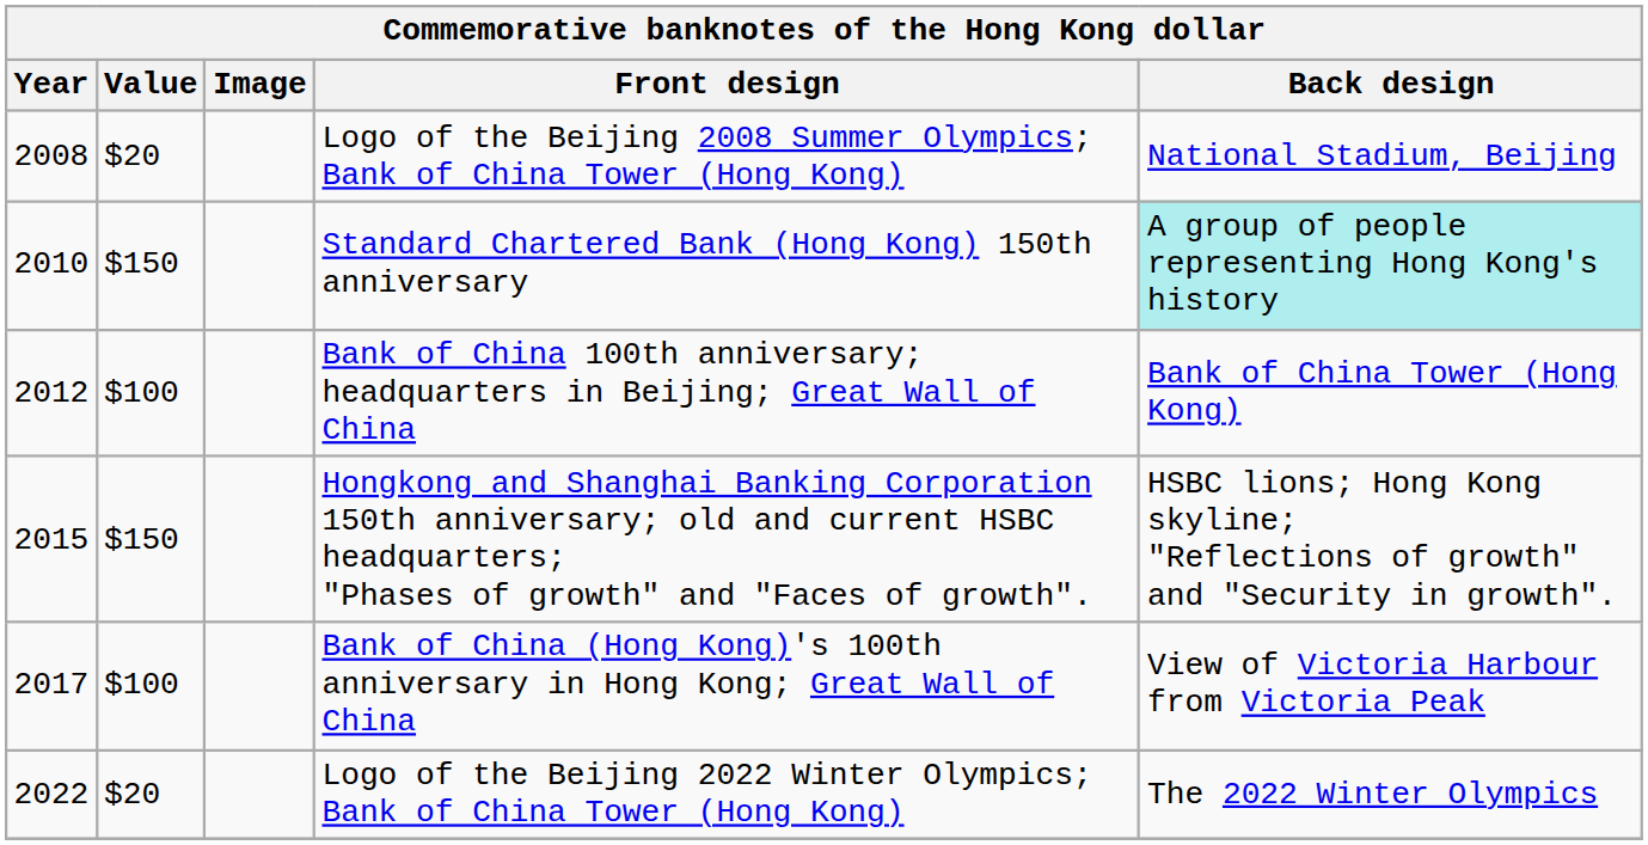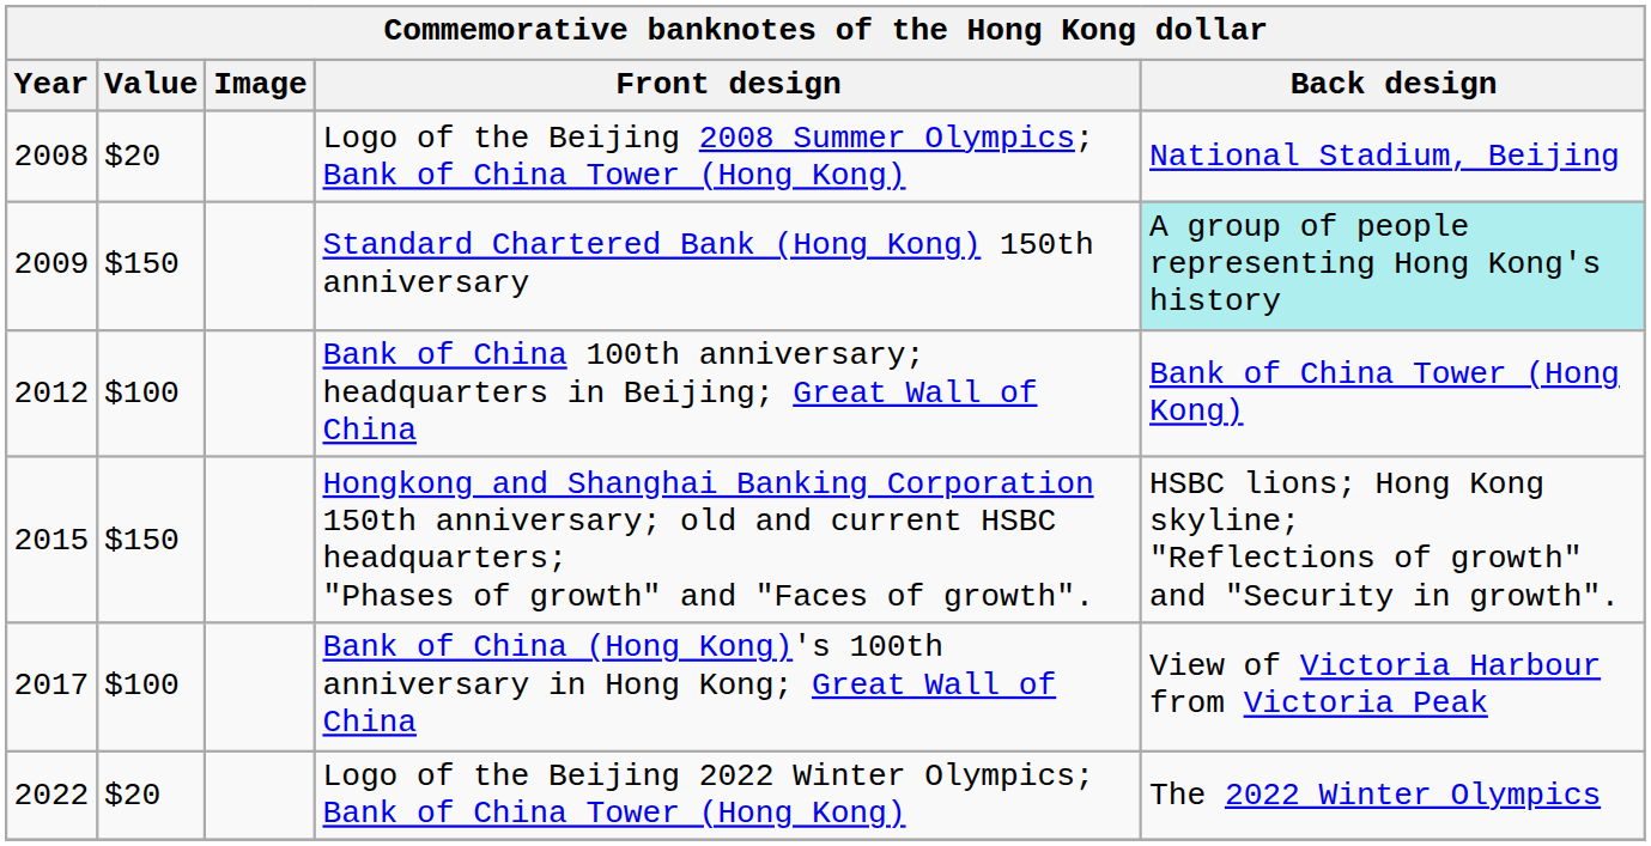 <table class="wikitable" style="font-size: 90%">
 <tr>
 <th colspan="5">Commemorative banknotes of the Hong Kong dollar</th>
 </tr>
 <tr>
 <th>Year</th>
 <th>Value</th>
 <th>Image</th>
 <th>Front design</th>
 <th>Back design</th>
 </tr>
 <tr>
 <td>2008</td>
 <td>$20</td>
 <td></td>
 <td>Logo of the Beijing <a href='#'>2008 Summer Olympics</a>; <a href='#'>Bank of China Tower (Hong Kong)</a></td>
 <td><a href='#'>National Stadium, Beijing</a></td>
 </tr>
 <tr>
-<td>2010</td>
+<td>2009</td>
 <td>$150</td>
 <td></td>
 <td><a href='#'>Standard Chartered Bank (Hong Kong)</a> 150th anniversary</td>
 <td style="background: paleturquoise;">A group of people representing Hong Kong's history</td>
 </tr>
 <tr>
 <td>2012</td>
 <td>$100</td>
 <td></td>
 <td><a href='#'>Bank of China</a> 100th anniversary; headquarters in Beijing; <a href='#'>Great Wall of China</a></td>
 <td><a href='#'>Bank of China Tower (Hong Kong)</a></td>
 </tr>
 <tr>
 <td>2015</td>
 <td>$150</td>
 <td></td>
 <td><a href='#'>Hongkong and Shanghai Banking Corporation</a> 150th anniversary; old and current HSBC headquarters;<br>"Phases of growth" and "Faces of growth".</td>
 <td>HSBC lions; Hong Kong skyline;<br>"Reflections of growth" and "Security in growth".</td>
 </tr>
 <tr>
 <td>2017</td>
 <td>$100</td>
 <td></td>
 <td><a href='#'>Bank of China (Hong Kong)</a>'s 100th anniversary in Hong Kong; <a href='#'>Great Wall of China</a></td>
 <td>View of <a href='#'>Victoria Harbour</a> from <a href='#'>Victoria Peak</a></td>
 </tr>
 <tr>
 <td>2022</td>
 <td>$20</td>
 <td></td>
 <td>Logo of the Beijing 2022 Winter Olympics; <a href='#'>Bank of China Tower (Hong Kong)</a></td>
 <td>The <a href='#'>2022 Winter Olympics</a></td>
 </tr>
 <tr>
 </tr>
 </table>
